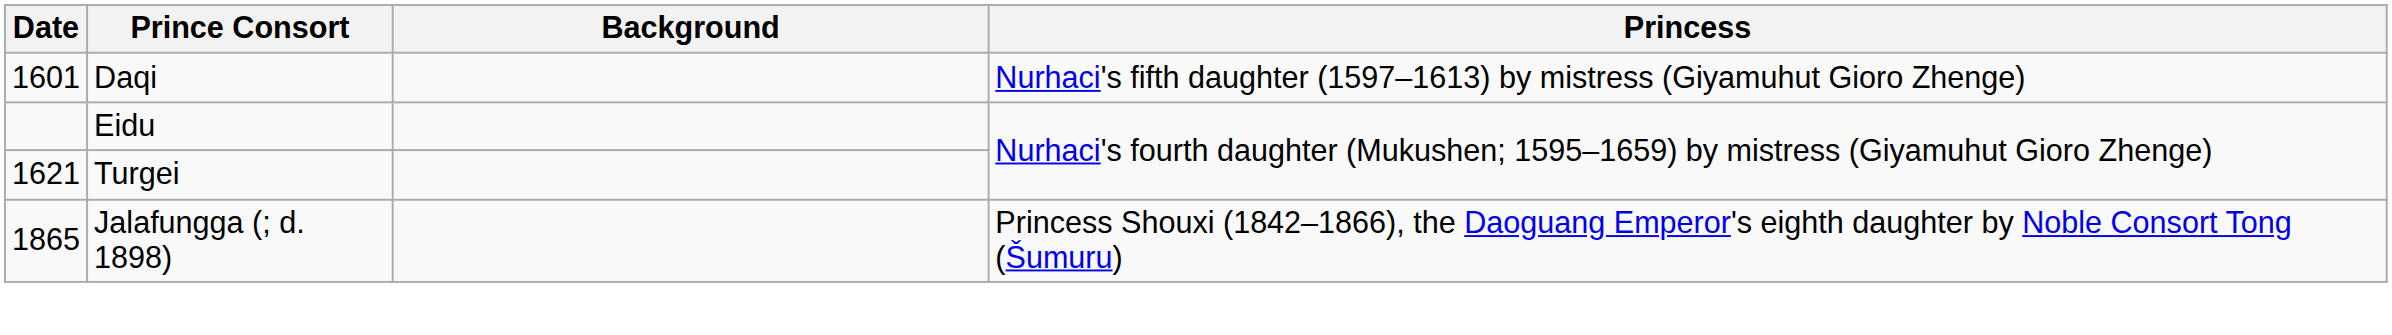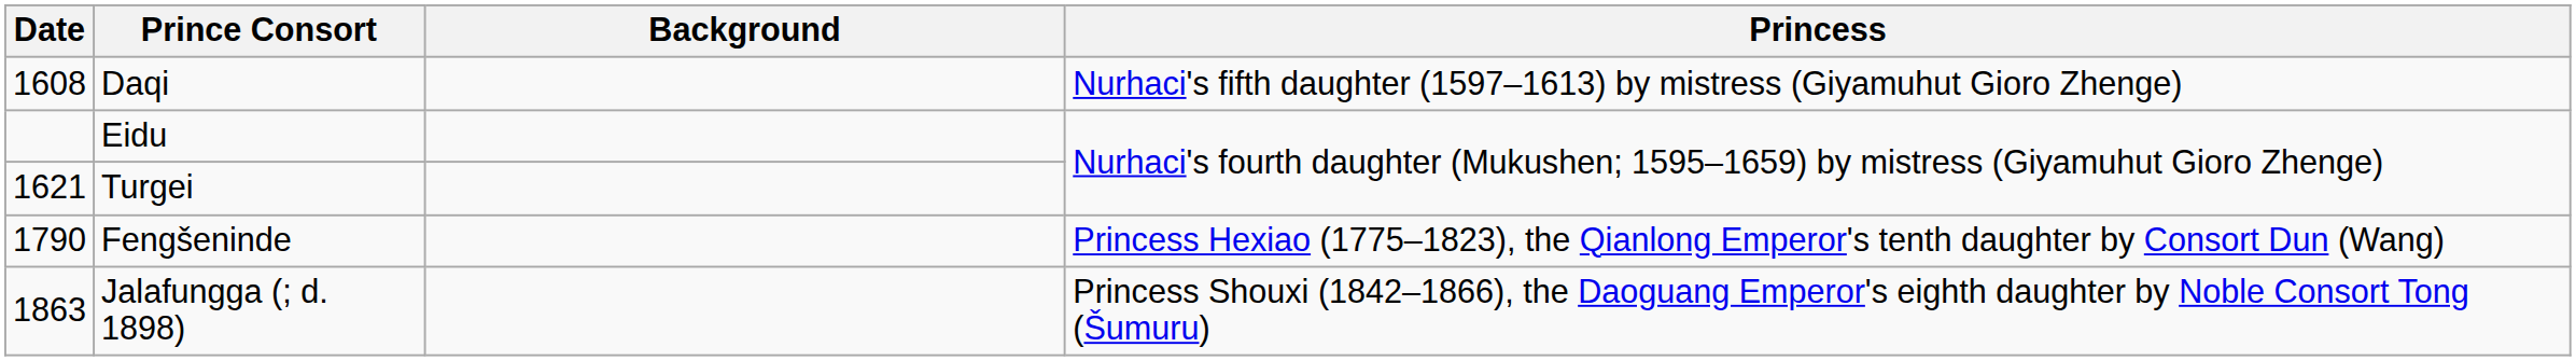 <table class="wikitable">
 <tr>
 <th>Date</th>
 <th>Prince Consort</th>
 <th width=25%>Background</th>
 <th>Princess</th>
 </tr>
 <tr>
-<td>1601</td>
+<td>1608</td>
 <td>Daqi</td>
 <td></td>
 <td><a href='#'>Nurhaci</a>'s fifth daughter (1597–1613) by mistress (Giyamuhut Gioro Zhenge)</td>
 </tr>
 <tr>
 <td></td>
 <td>Eidu</td>
 <td></td>
 <td rowspan=2><a href='#'>Nurhaci</a>'s fourth daughter (Mukushen; 1595–1659) by mistress (Giyamuhut Gioro Zhenge)</td>
 </tr>
 <tr>
 <td>1621</td>
 <td>Turgei</td>
 </tr>
 <tr>
-<td>1865</td>
+<td>1790</td>
+<td>Fengšeninde</td>
+<td></td>
+<td><a href='#'>Princess Hexiao</a> (1775–1823), the <a href='#'>Qianlong Emperor</a>'s tenth daughter by <a href='#'>Consort Dun</a> (Wang)</td>
+</tr>
+<tr>
+<td>1863</td>
 <td>Jalafungga (; d. 1898)</td>
 <td></td>
 <td>Princess Shouxi (1842–1866), the <a href='#'>Daoguang Emperor</a>'s eighth daughter by <a href='#'>Noble Consort Tong</a> (<a href='#'>Šumuru</a>)</td>
 </tr>
 </table>
